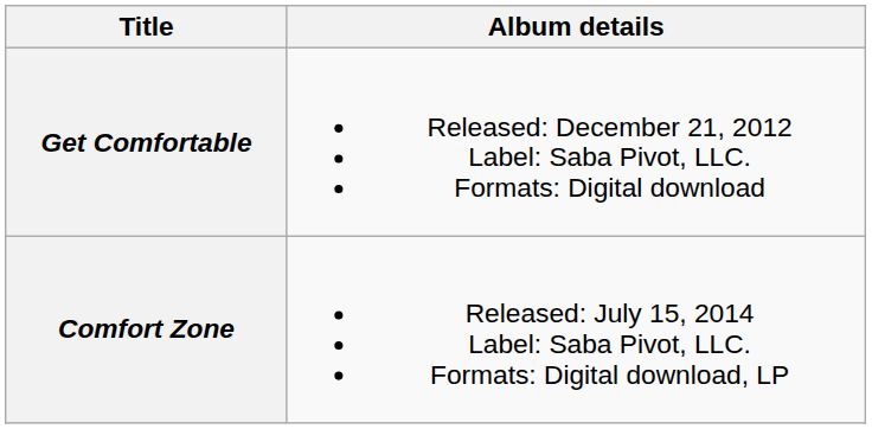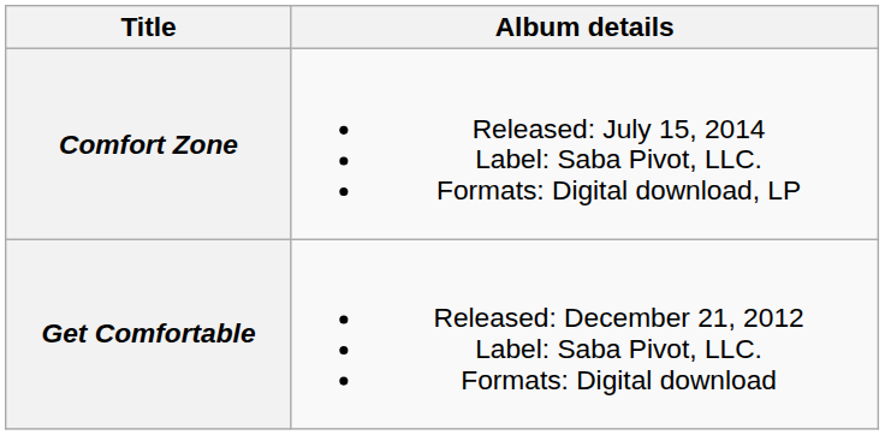 <table class="wikitable plainrowheaders" style="text-align:center;">
 <tr>
 <th scope="col" style="width:10em;">Title</th>
 <th scope="col" style="width:21em;">Album details</th>
 </tr>
 <tr>
+<th scope="row"><em>Comfort Zone</em></th>
+<td><br><ul><li>Released: July 15, 2014</li><li>Label: Saba Pivot, LLC.</li><li>Formats: Digital download, LP</li></ul></td>
+</tr>
+<tr>
 <th scope="row"><em>Get Comfortable</em></th>
 <td><br><ul><li>Released: December 21, 2012</li><li>Label: Saba Pivot, LLC.</li><li>Formats: Digital download</li></ul></td>
 </tr>
-<tr>
-<th scope="row"><em>Comfort Zone</em></th>
-<td><br><ul><li>Released: July 15, 2014</li><li>Label: Saba Pivot, LLC.</li><li>Formats: Digital download, LP</li></ul></td>
-</tr>
 </table>
